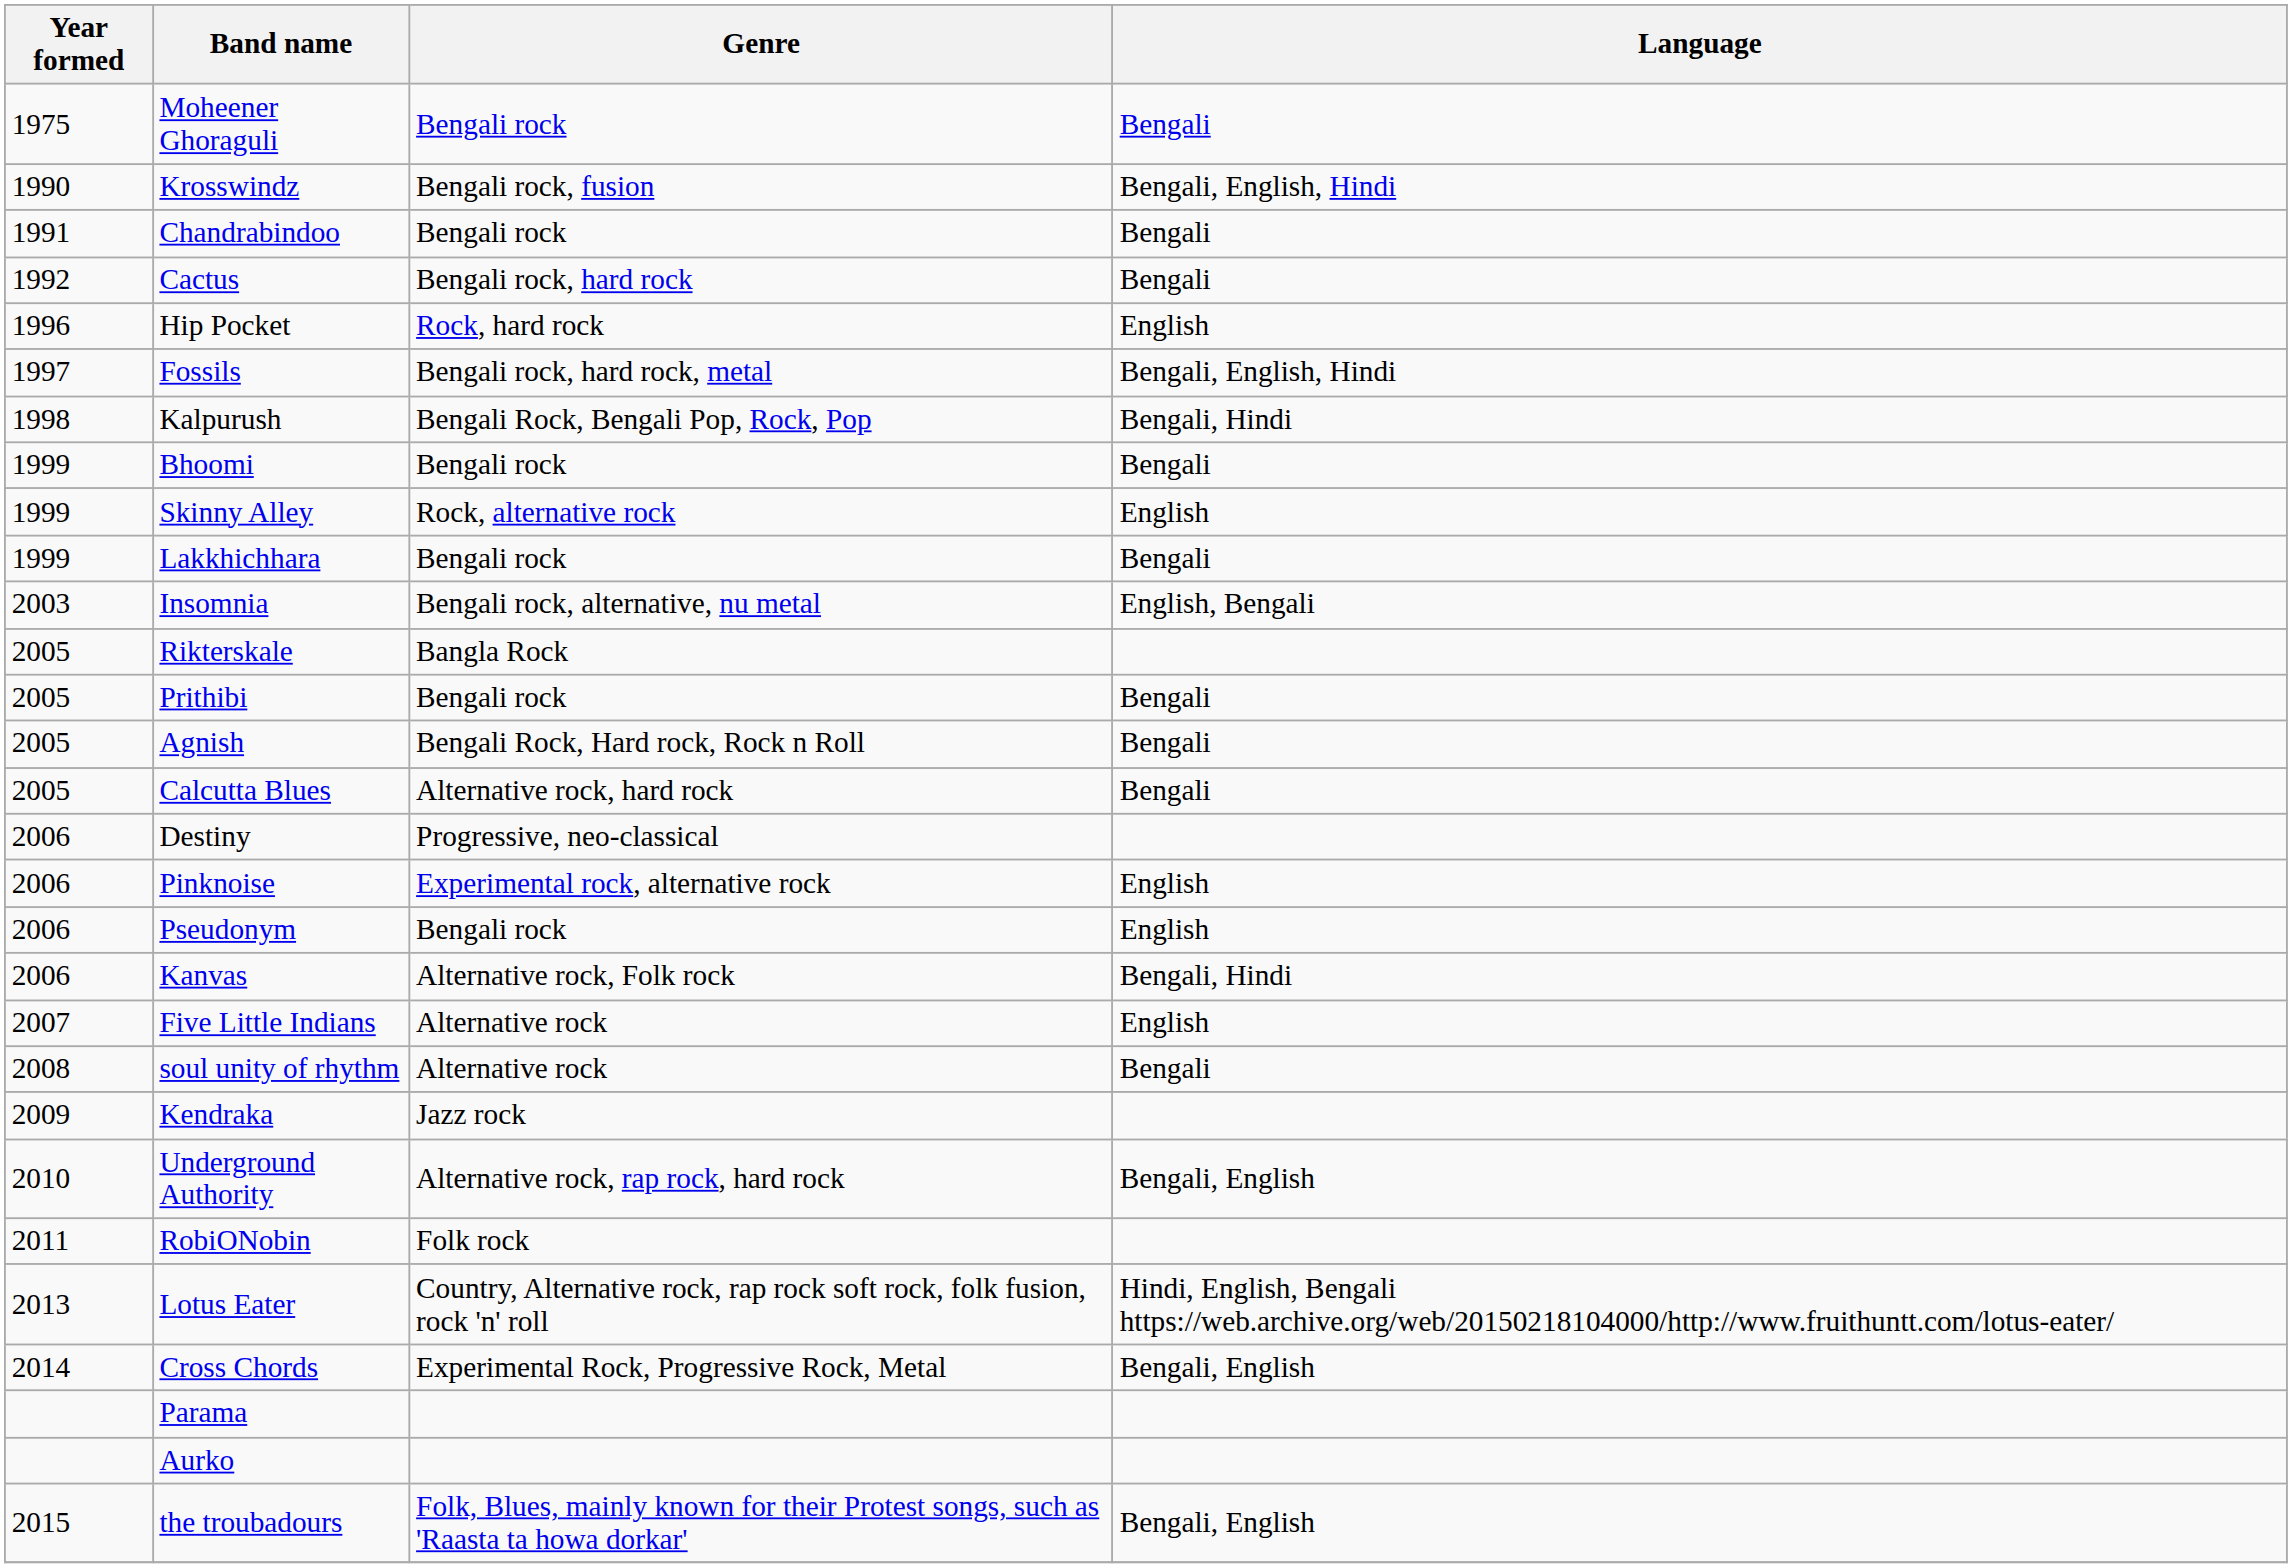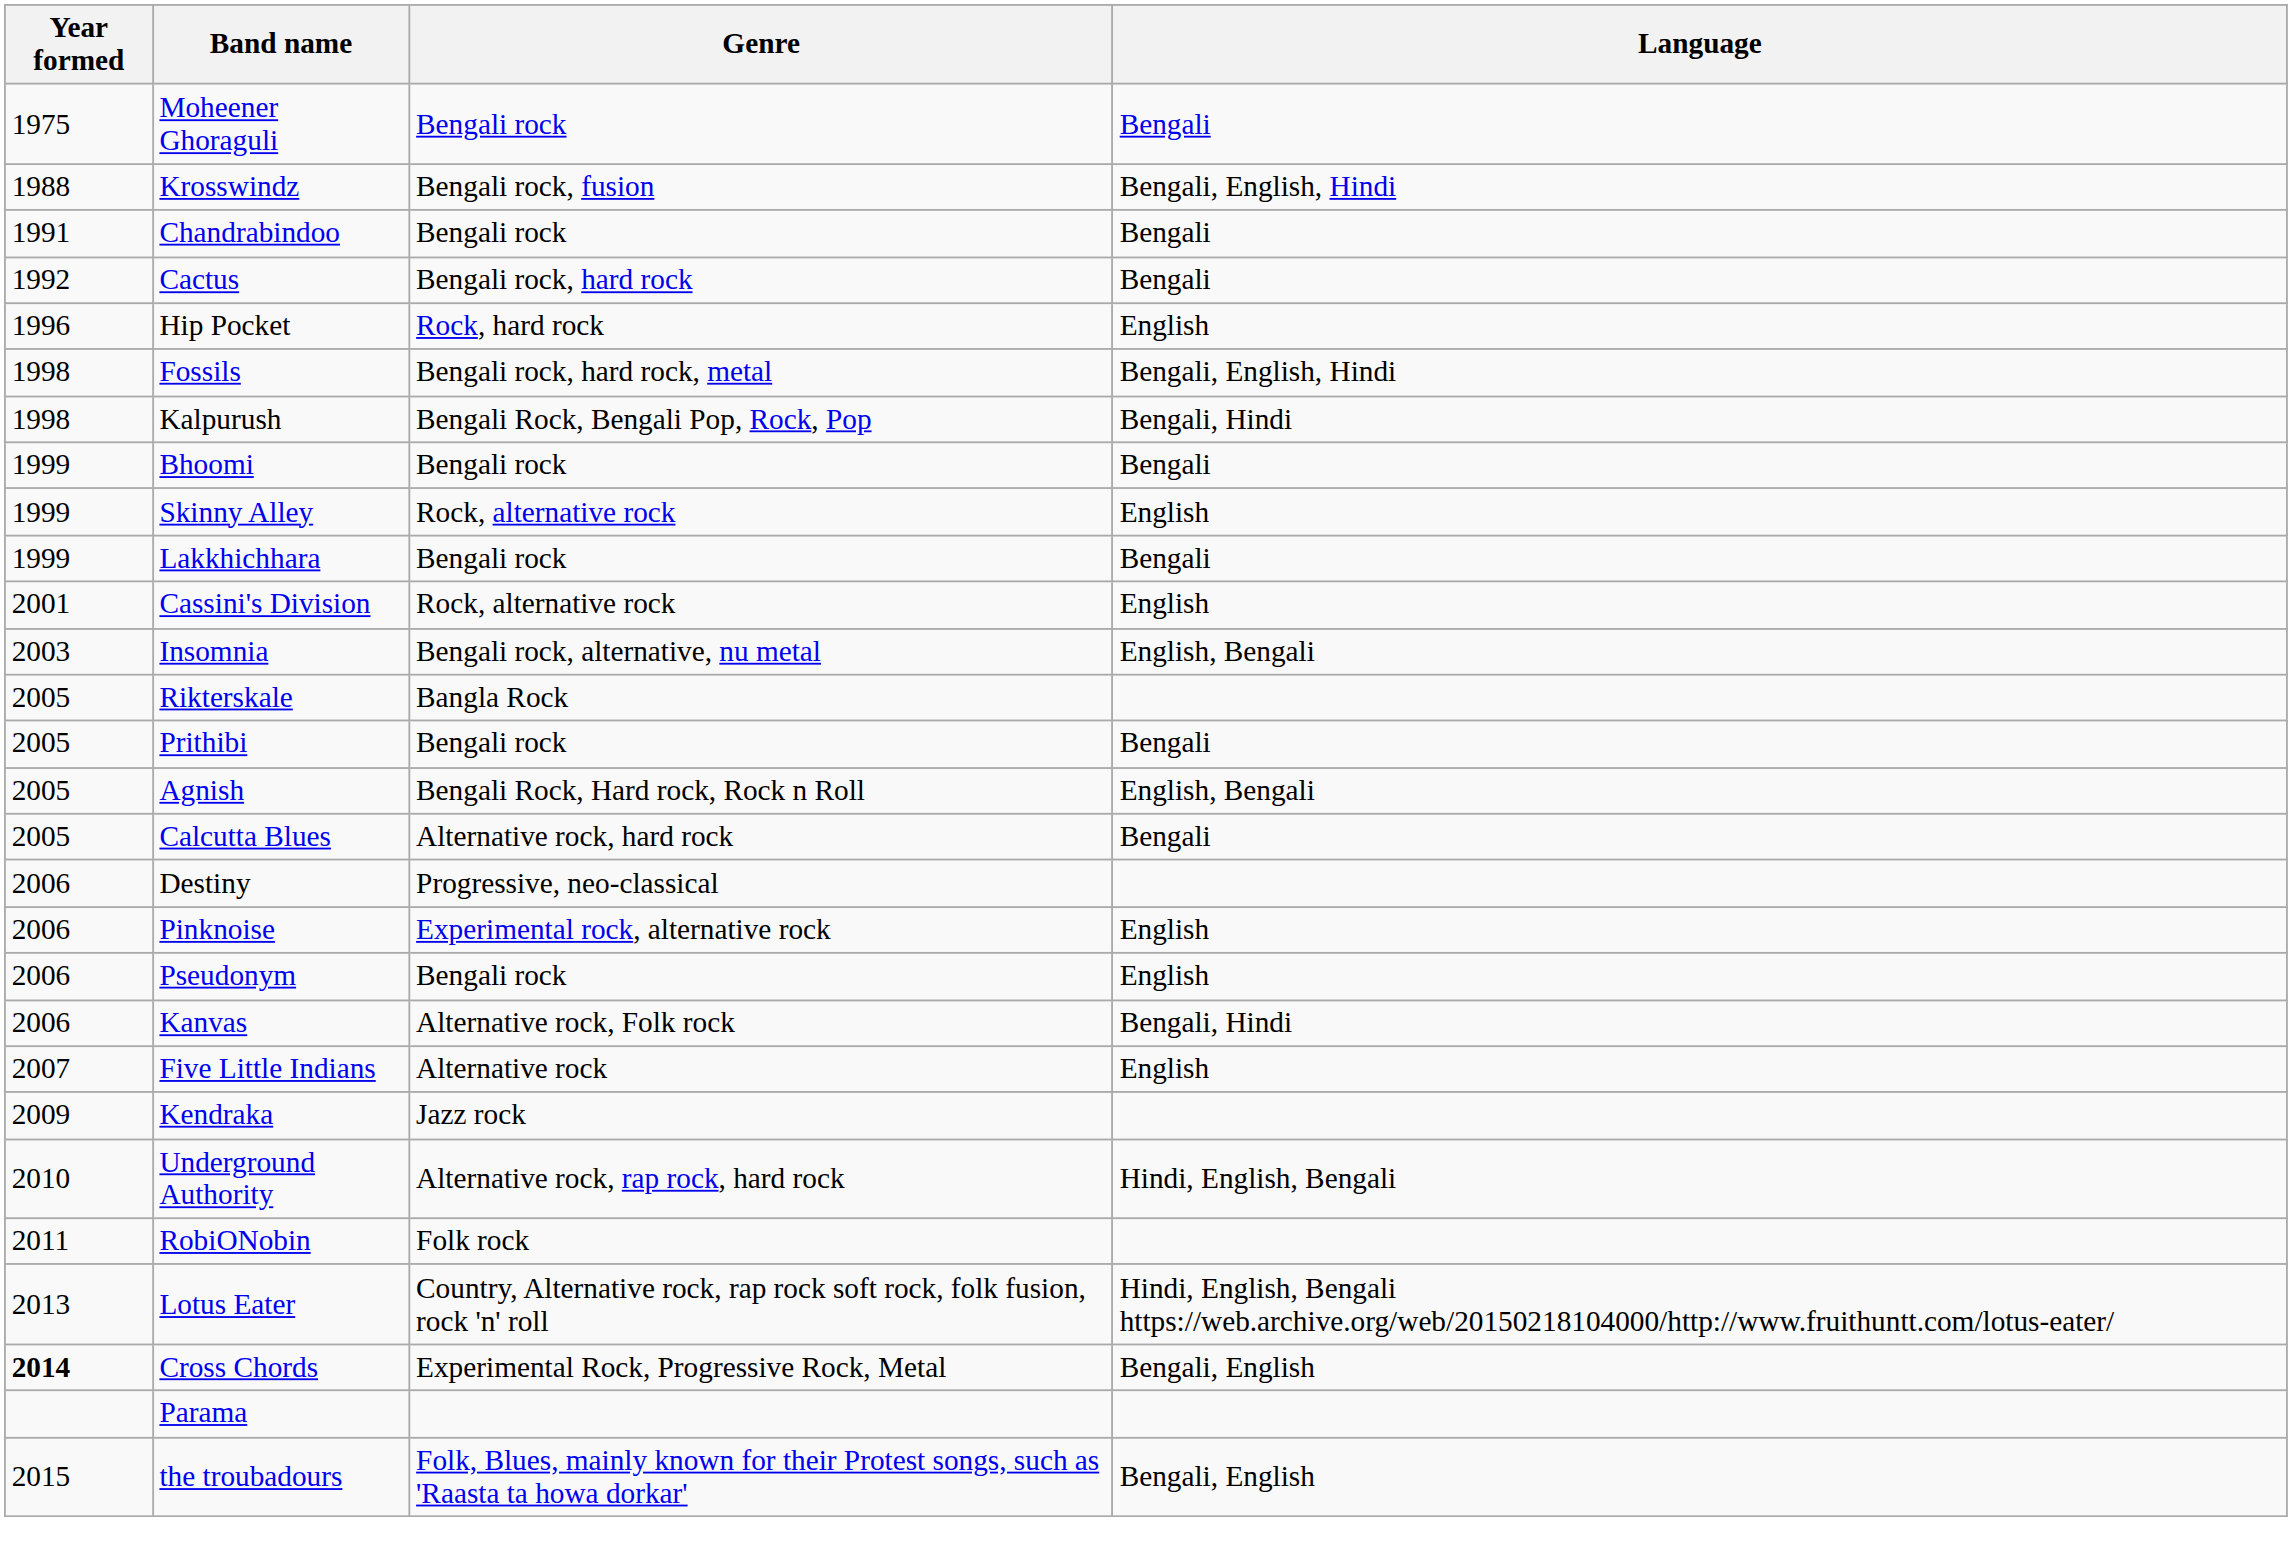 <table class="wikitable">
 <tr>
 <th>Year formed</th>
 <th>Band name</th>
 <th>Genre</th>
 <th>Language</th>
 </tr>
 <tr>
 <td>1975</td>
 <td><a href='#'>Moheener Ghoraguli</a></td>
 <td><a href='#'>Bengali rock</a></td>
 <td><a href='#'>Bengali</a></td>
 </tr>
 <tr>
-<td>1990</td>
+<td>1988</td>
 <td><a href='#'>Krosswindz</a></td>
 <td>Bengali rock, <a href='#'>fusion</a></td>
 <td>Bengali, English, <a href='#'>Hindi</a></td>
 </tr>
 <tr>
 <td>1991</td>
 <td><a href='#'>Chandrabindoo</a></td>
 <td>Bengali rock</td>
 <td>Bengali</td>
 </tr>
 <tr>
 <td>1992</td>
 <td><a href='#'>Cactus</a></td>
 <td>Bengali rock, <a href='#'>hard rock</a></td>
 <td>Bengali</td>
 </tr>
 <tr>
 <td>1996</td>
 <td>Hip Pocket</td>
 <td><a href='#'>Rock</a>, hard rock</td>
 <td>English</td>
 </tr>
 <tr>
-<td>1997</td>
+<td>1998</td>
 <td><a href='#'>Fossils</a></td>
 <td>Bengali rock, hard rock, <a href='#'>metal</a></td>
 <td>Bengali, English, Hindi</td>
 </tr>
 <tr>
 <td>1998</td>
 <td>Kalpurush</td>
 <td>Bengali Rock, Bengali Pop, <a href='#'>Rock</a>, <a href='#'>Pop</a></td>
 <td>Bengali, Hindi</td>
 </tr>
 <tr>
 <td>1999</td>
 <td><a href='#'>Bhoomi</a></td>
 <td>Bengali rock</td>
 <td>Bengali</td>
 </tr>
 <tr>
 <td>1999</td>
 <td><a href='#'>Skinny Alley</a></td>
 <td>Rock, <a href='#'>alternative rock</a></td>
 <td>English</td>
 </tr>
 <tr>
 <td>1999</td>
 <td><a href='#'>Lakkhichhara</a></td>
 <td>Bengali rock</td>
 <td>Bengali</td>
 </tr>
 <tr>
+<td>2001</td>
+<td><a href='#'>Cassini's Division</a></td>
+<td>Rock, alternative rock</td>
+<td>English</td>
+</tr>
+<tr>
 <td>2003</td>
 <td><a href='#'>Insomnia</a></td>
 <td>Bengali rock, alternative, <a href='#'>nu metal</a></td>
 <td>English, Bengali</td>
 </tr>
 <tr>
 <td>2005</td>
 <td><a href='#'>Rikterskale</a></td>
 <td>Bangla Rock</td>
 </tr>
 <tr>
 <td>2005</td>
 <td><a href='#'>Prithibi</a></td>
 <td>Bengali rock</td>
 <td>Bengali</td>
 </tr>
 <tr>
 <td>2005</td>
 <td><a href='#'>Agnish</a></td>
 <td>Bengali Rock, Hard rock, Rock n Roll</td>
-<td>Bengali</td>
+<td>English, Bengali</td>
 </tr>
 <tr>
 <td>2005</td>
 <td><a href='#'>Calcutta Blues</a></td>
 <td>Alternative rock, hard rock</td>
 <td>Bengali</td>
 </tr>
 <tr>
 <td>2006</td>
 <td>Destiny</td>
 <td>Progressive, neo-classical</td>
 <td></td>
 </tr>
 <tr>
 <td>2006</td>
 <td><a href='#'>Pinknoise</a></td>
 <td><a href='#'>Experimental rock</a>, alternative rock</td>
 <td>English</td>
 </tr>
 <tr>
 <td>2006</td>
 <td><a href='#'>Pseudonym</a></td>
 <td>Bengali rock</td>
 <td>English</td>
 </tr>
 <tr>
 <td>2006</td>
 <td><a href='#'>Kanvas</a></td>
 <td>Alternative rock, Folk rock</td>
 <td>Bengali, Hindi</td>
 </tr>
 <tr>
 <td>2007</td>
 <td><a href='#'>Five Little Indians</a></td>
 <td>Alternative rock</td>
 <td>English</td>
 </tr>
 <tr>
-<td>2008</td>
-<td><a href='#'>soul unity of rhythm</a></td>
-<td>Alternative rock</td>
-<td>Bengali</td>
-</tr>
-<tr>
 <td>2009</td>
 <td><a href='#'>Kendraka</a></td>
 <td>Jazz rock</td>
 </tr>
 <tr>
 <td>2010</td>
 <td><a href='#'>Underground Authority</a></td>
 <td>Alternative rock, <a href='#'>rap rock</a>, hard rock</td>
-<td>Bengali, English</td>
+<td>Hindi, English, Bengali</td>
 </tr>
 <tr>
 <td>2011</td>
 <td><a href='#'>RobiONobin</a></td>
 <td>Folk rock</td>
 </tr>
 <tr>
 <td>2013</td>
 <td><a href='#'>Lotus Eater</a></td>
 <td>Country, Alternative rock, rap rock soft rock, folk fusion, rock 'n' roll</td>
 <td>Hindi, English, Bengali https://web.archive.org/web/20150218104000/http://www.fruithuntt.com/lotus-eater/</td>
 </tr>
 <tr>
-<td>2014</td>
+<td><strong>2014</strong></td>
 <td><a href='#'>Cross Chords</a></td>
 <td>Experimental Rock, Progressive Rock, Metal</td>
 <td>Bengali, English</td>
 </tr>
 <tr>
 <td></td>
 <td><a href='#'>Parama</a></td>
-<td></td>
-<td></td>
-</tr>
-<tr>
-<td></td>
-<td><a href='#'>Aurko</a></td>
 <td></td>
 <td></td>
 </tr>
 <tr>
 <td>2015</td>
 <td><a href='#'>the troubadours</a></td>
 <td><a href='#'>Folk, Blues, mainly known for their Protest songs, such as 'Raasta ta howa dorkar'</a></td>
 <td>Bengali, English</td>
 </tr>
 <tr>
 </tr>
 </table>
